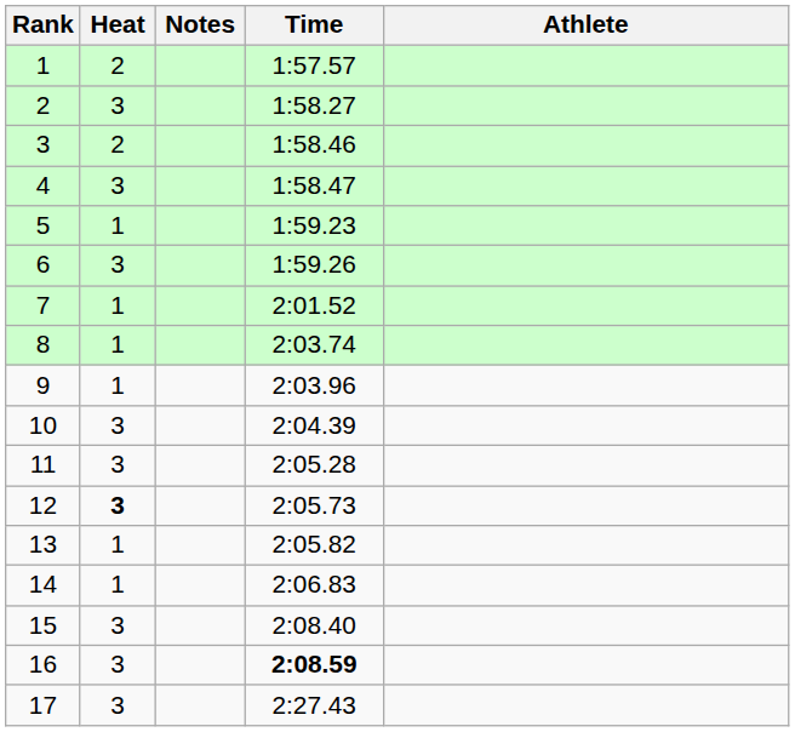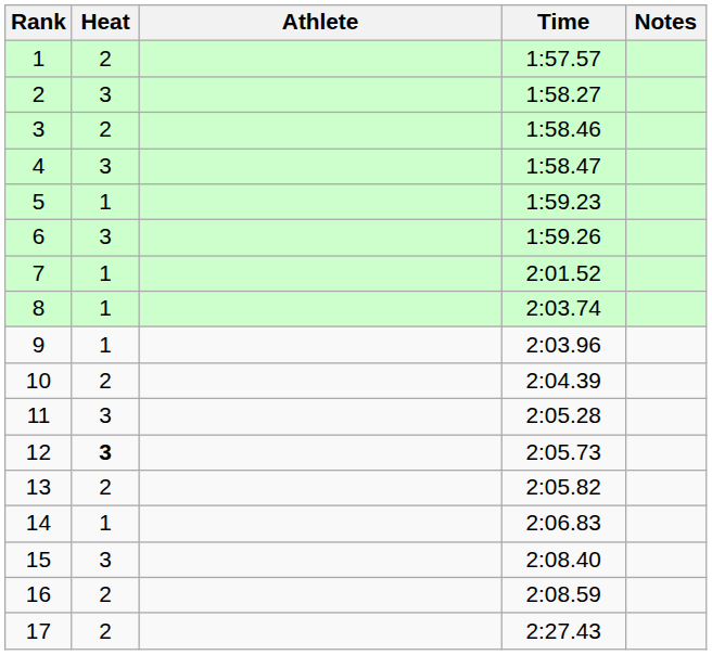 <table class="wikitable" style="text-align:center">
 <tr>
 <th width=40>Rank</th>
 <th width=40>Heat</th>
+<th width=250>Athlete</th>
+<th width=80>Time</th>
 <th width=50>Notes</th>
-<th width=80>Time</th>
-<th width=250>Athlete</th>
 </tr>
 <tr bgcolor=ccffcc>
 <td>1</td>
 <td>2</td>
+<td align=left></td>
+<td>1:57.57</td>
 <td></td>
-<td>1:57.57</td>
-<td align=left></td>
 </tr>
 <tr bgcolor=ccffcc>
 <td>2</td>
 <td>3</td>
+<td align=left></td>
+<td>1:58.27</td>
 <td></td>
-<td>1:58.27</td>
-<td align=left></td>
 </tr>
 <tr bgcolor=ccffcc>
 <td>3</td>
 <td>2</td>
+<td align=left></td>
+<td>1:58.46</td>
 <td></td>
-<td>1:58.46</td>
-<td align=left></td>
 </tr>
 <tr bgcolor=ccffcc>
 <td>4</td>
 <td>3</td>
+<td align=left></td>
+<td>1:58.47</td>
 <td></td>
-<td>1:58.47</td>
-<td align=left></td>
 </tr>
 <tr bgcolor=ccffcc>
 <td>5</td>
 <td>1</td>
+<td align=left></td>
+<td>1:59.23</td>
 <td></td>
-<td>1:59.23</td>
-<td align=left></td>
 </tr>
 <tr bgcolor=ccffcc>
 <td>6</td>
 <td>3</td>
+<td align=left></td>
+<td>1:59.26</td>
 <td></td>
-<td>1:59.26</td>
-<td align=left></td>
 </tr>
 <tr bgcolor=ccffcc>
 <td>7</td>
 <td>1</td>
+<td align=left></td>
+<td>2:01.52</td>
 <td></td>
-<td>2:01.52</td>
-<td align=left></td>
 </tr>
 <tr bgcolor=ccffcc>
 <td>8</td>
 <td>1</td>
+<td align=left></td>
+<td>2:03.74</td>
 <td></td>
-<td>2:03.74</td>
-<td align=left></td>
 </tr>
 <tr>
 <td>9</td>
 <td>1</td>
+<td align=left></td>
+<td>2:03.96</td>
 <td></td>
-<td>2:03.96</td>
-<td align=left></td>
 </tr>
 <tr>
 <td>10</td>
-<td>3</td>
+<td>2</td>
+<td align=left></td>
+<td>2:04.39</td>
 <td></td>
-<td>2:04.39</td>
-<td align=left></td>
 </tr>
 <tr>
 <td>11</td>
 <td>3</td>
+<td align=left></td>
+<td>2:05.28</td>
 <td></td>
-<td>2:05.28</td>
-<td align=left></td>
 </tr>
 <tr>
 <td>12</td>
 <td><strong>3</strong></td>
+<td align=left></td>
+<td>2:05.73</td>
 <td></td>
-<td>2:05.73</td>
-<td align=left></td>
 </tr>
 <tr>
 <td>13</td>
-<td>1</td>
+<td>2</td>
+<td align=left></td>
+<td>2:05.82</td>
 <td></td>
-<td>2:05.82</td>
-<td align=left></td>
 </tr>
 <tr>
 <td>14</td>
 <td>1</td>
+<td align=left></td>
+<td>2:06.83</td>
 <td></td>
-<td>2:06.83</td>
-<td align=left></td>
 </tr>
 <tr>
 <td>15</td>
 <td>3</td>
+<td align=left></td>
+<td>2:08.40</td>
 <td></td>
-<td>2:08.40</td>
-<td align=left></td>
 </tr>
 <tr>
 <td>16</td>
-<td>3</td>
+<td>2</td>
+<td align=left></td>
+<td>2:08.59</td>
 <td></td>
-<td><strong>2:08.59</strong></td>
-<td align=left></td>
 </tr>
 <tr>
 <td>17</td>
-<td>3</td>
+<td>2</td>
+<td align=left></td>
+<td>2:27.43</td>
 <td></td>
-<td>2:27.43</td>
-<td align=left></td>
 </tr>
 </table>
